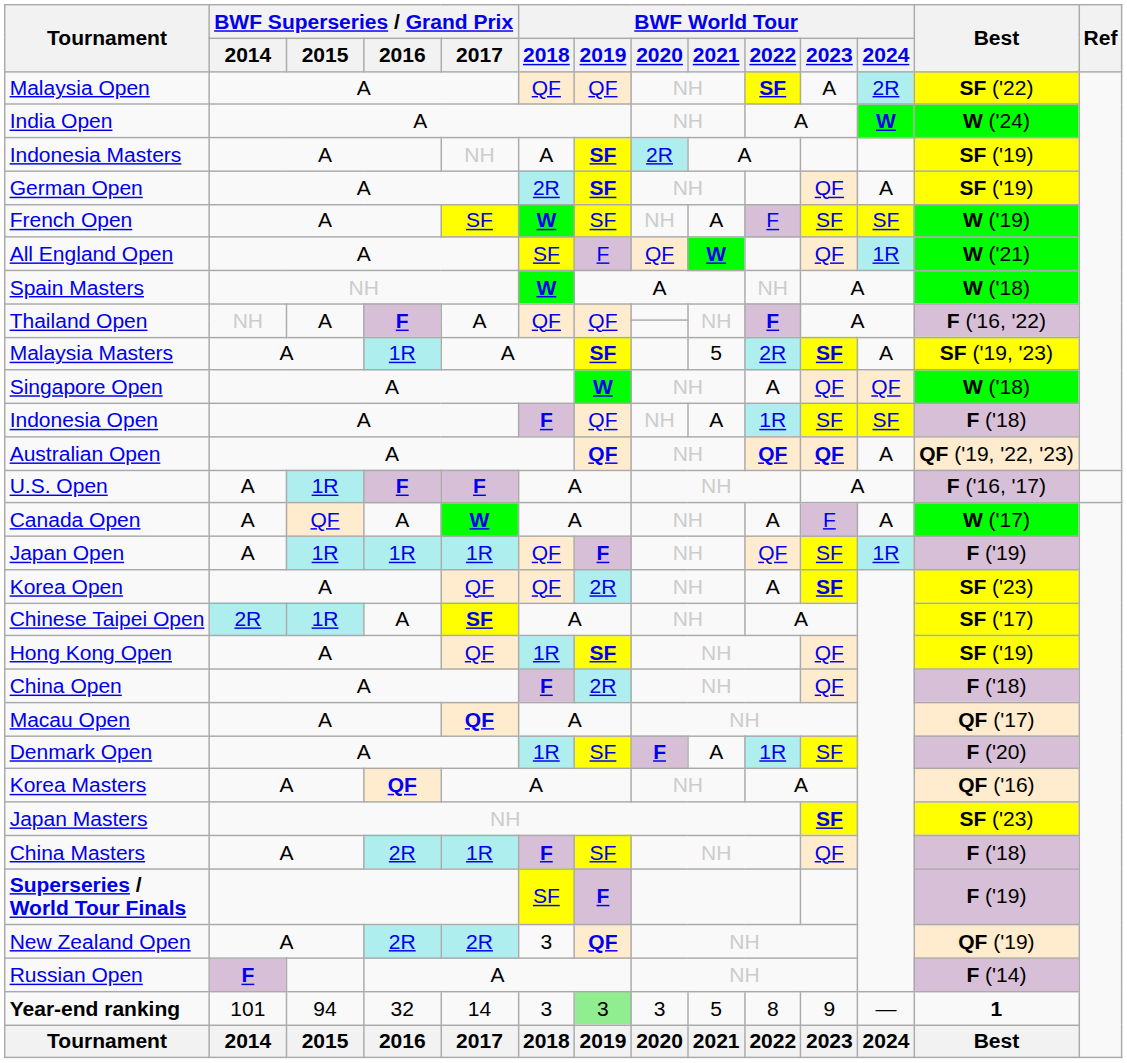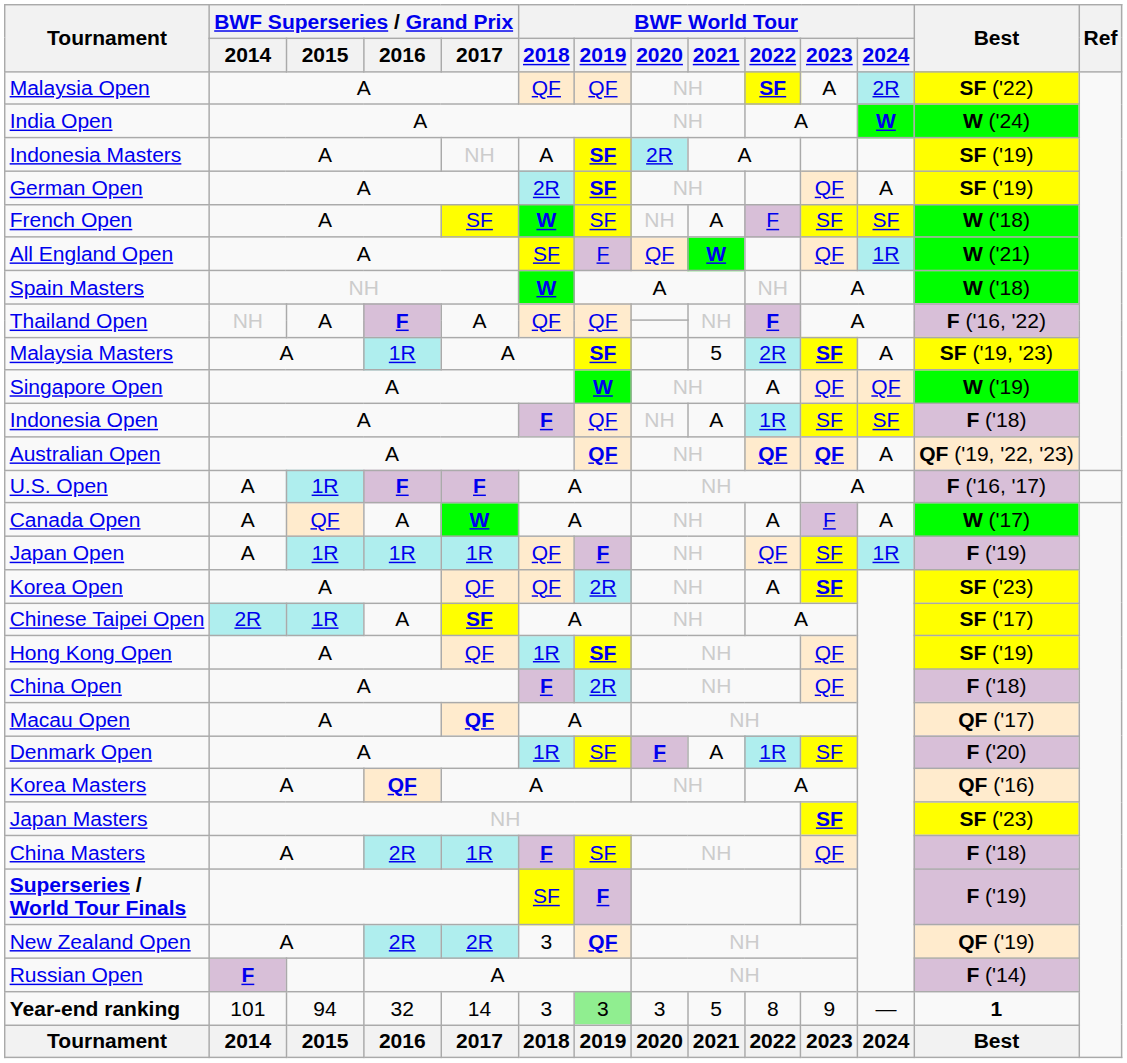 <table class="wikitable" style="font-size: 90%; text-align:center">
 <tr>
 <th rowspan="2">Tournament</th>
 <th colspan="4"><a href='#'>BWF Superseries</a> / <a href='#'>Grand Prix</a></th>
 <th colspan="7"><a href='#'>BWF World Tour</a></th>
 <th rowspan="2">Best</th>
 <th rowspan="2">Ref</th>
 </tr>
 <tr>
 <th>2014</th>
 <th>2015</th>
 <th>2016</th>
 <th>2017</th>
 <th><a href='#'>2018</a></th>
 <th><a href='#'>2019</a></th>
 <th><a href='#'>2020</a></th>
 <th><a href='#'>2021</a></th>
 <th><a href='#'>2022</a></th>
 <th><a href='#'>2023</a></th>
 <th><a href='#'>2024</a></th>
 </tr>
 <tr>
 <td align=left><a href='#'>Malaysia Open</a></td>
 <td colspan="4">A</td>
 <td bgcolor=FFEBCD><a href='#'>QF</a></td>
 <td bgcolor=FFEBCD><a href='#'>QF</a></td>
 <td colspan="2" style=color:#ccc>NH</td>
 <td bgcolor=FFFF00><strong><a href='#'>SF</a></strong></td>
 <td>A</td>
 <td bgcolor=AFEEEE><a href='#'>2R</a></td>
 <td bgcolor=FFFF00><strong>SF</strong> ('22)</td>
 </tr>
 <tr>
 <td align=left><a href='#'>India Open</a></td>
 <td colspan="6">A</td>
 <td colspan="2" style=color:#ccc>NH</td>
 <td colspan="2">A</td>
 <td bgcolor=00FF00><strong><a href='#'>W</a></strong></td>
 <td bgcolor=00FF00><strong>W</strong> ('24)</td>
 </tr>
 <tr>
 <td align=left><a href='#'>Indonesia Masters</a></td>
 <td colspan="3">A</td>
 <td style=color:#ccc>NH</td>
 <td>A</td>
 <td bgcolor=FFFF00><a href='#'><strong>SF</strong></a></td>
 <td bgcolor=AFEEEE><a href='#'>2R</a></td>
 <td colspan="2">A</td>
 <td><a href='#'></a></td>
 <td><a href='#'></a></td>
 <td bgcolor=FFFF00><strong>SF</strong> ('19)</td>
 </tr>
 <tr>
 <td align=left><a href='#'>German Open</a></td>
 <td colspan="4">A</td>
 <td bgcolor=AFEEEE><a href='#'>2R</a></td>
 <td bgcolor=FFFF00><a href='#'><strong>SF</strong></a></td>
 <td colspan="2" style=color:#ccc>NH</td>
 <td><a href='#'></a></td>
 <td bgcolor=FFEBCD><a href='#'>QF</a></td>
 <td>A</td>
 <td bgcolor=FFFF00><strong>SF</strong> ('19)</td>
 </tr>
 <tr>
 <td align=left><a href='#'>French Open</a></td>
 <td colspan="3">A</td>
 <td bgcolor=FFFF00><a href='#'>SF</a></td>
 <td bgcolor=00FF00><a href='#'><strong>W</strong></a></td>
 <td bgcolor=FFFF00><a href='#'>SF</a></td>
 <td style=color:#ccc>NH</td>
 <td>A</td>
 <td bgcolor=D8BFD8><a href='#'>F</a></td>
 <td bgcolor=FFFF00><a href='#'>SF</a></td>
 <td bgcolor=FFFF00><a href='#'>SF</a></td>
-<td bgcolor=00FF00><strong>W</strong> ('19)</td>
+<td bgcolor=00FF00><strong>W</strong> ('18)</td>
 </tr>
 <tr>
 <td align=left><a href='#'>All England Open</a></td>
 <td colspan="4">A</td>
 <td bgcolor=FFFF00><a href='#'>SF</a></td>
 <td bgcolor=D8BFD8><a href='#'>F</a></td>
 <td bgcolor=FFEBCD><a href='#'>QF</a></td>
 <td bgcolor=00FF00><a href='#'><strong>W</strong></a></td>
 <td><a href='#'></a></td>
 <td bgcolor=FFEBCD><a href='#'>QF</a></td>
 <td bgcolor=AFEEEE><a href='#'>1R</a></td>
 <td bgcolor=00FF00><strong>W</strong> ('21)</td>
 </tr>
 <tr>
 <td align=left><a href='#'>Spain Masters</a></td>
 <td colspan="4" style=color:#ccc>NH</td>
 <td bgcolor=00FF00><a href='#'><strong>W</strong></a></td>
 <td colspan="3">A</td>
 <td style=color:#ccc>NH</td>
 <td colspan="2">A</td>
 <td bgcolor=00FF00><strong>W</strong> ('18)</td>
 </tr>
 <tr>
 <td rowspan="2" align=left><a href='#'>Thailand Open</a></td>
 <td rowspan="2" style=color:#ccc>NH</td>
 <td rowspan="2">A</td>
 <td rowspan="2" bgcolor=D8BFD8><strong><a href='#'>F</a></strong></td>
 <td rowspan="2">A</td>
 <td rowspan="2" bgcolor=FFEBCD><a href='#'>QF</a></td>
 <td rowspan="2" bgcolor=FFEBCD><a href='#'>QF</a></td>
 <td><a href='#'></a></td>
 <td rowspan="2" style=color:#ccc>NH</td>
 <td rowspan="2" bgcolor=D8BFD8><strong><a href='#'>F</a></strong></td>
 <td rowspan="2" colspan="2">A</td>
 <td rowspan="2" bgcolor=D8BFD8><strong>F</strong> ('16, '22)</td>
 </tr>
 <tr>
 <td><a href='#'></a></td>
 </tr>
 <tr>
 <td align=left><a href='#'>Malaysia Masters</a></td>
 <td colspan="2">A</td>
 <td bgcolor=AFEEEE><a href='#'>1R</a></td>
 <td colspan="2">A</td>
 <td bgcolor=FFFF00><a href='#'><strong>SF</strong></a></td>
 <td><a href='#'></a></td>
 <td>5</td>
 <td bgcolor=AFEEEE><a href='#'>2R</a></td>
 <td bgcolor=FFFF00><a href='#'><strong>SF</strong></a></td>
 <td>A</td>
 <td bgcolor=FFFF00><strong>SF</strong> ('19, '23)</td>
 </tr>
 <tr>
 <td align=left><a href='#'>Singapore Open</a></td>
 <td colspan="5">A</td>
 <td bgcolor=00FF00><a href='#'><strong>W</strong></a></td>
 <td colspan="2" style=color:#ccc>NH</td>
 <td>A</td>
 <td bgcolor=FFEBCD><a href='#'>QF</a></td>
 <td bgcolor=FFEBCD><a href='#'>QF</a></td>
-<td bgcolor=00FF00><strong>W</strong> ('18)</td>
+<td bgcolor=00FF00><strong>W</strong> ('19)</td>
 </tr>
 <tr>
 <td align=left><a href='#'>Indonesia Open</a></td>
 <td colspan="4">A</td>
 <td bgcolor=D8BFD8><a href='#'><strong>F</strong></a></td>
 <td bgcolor=FFEBCD><a href='#'>QF</a></td>
 <td style=color:#ccc>NH</td>
 <td>A</td>
 <td bgcolor=AFEEEE><a href='#'>1R</a></td>
 <td bgcolor=FFFF00><a href='#'>SF</a></td>
 <td bgcolor=FFFF00><a href='#'>SF</a></td>
 <td bgcolor=D8BFD8><strong>F</strong> ('18)</td>
 </tr>
 <tr>
 <td align=left><a href='#'>Australian Open</a></td>
 <td colspan="5">A</td>
 <td bgcolor=FFEBCD><strong><a href='#'>QF</a></strong></td>
 <td colspan="2" style=color:#ccc>NH</td>
 <td bgcolor=FFEBCD><strong><a href='#'>QF</a></strong></td>
 <td bgcolor=FFEBCD><strong><a href='#'>QF</a></strong></td>
 <td>A</td>
 <td bgcolor=FFEBCD><strong>QF</strong> ('19, '22, '23)</td>
 </tr>
 <tr>
 <td align=left><a href='#'>U.S. Open</a></td>
 <td>A</td>
 <td bgcolor=AFEEEE><a href='#'>1R</a></td>
 <td bgcolor=D8BFD8><strong><a href='#'>F</a></strong></td>
 <td bgcolor=D8BFD8><strong><a href='#'>F</a></strong></td>
 <td colspan="2">A</td>
 <td colspan="3" style=color:#ccc>NH</td>
 <td colspan="2">A</td>
 <td bgcolor=D8BFD8><strong>F</strong> ('16, '17)</td>
 <td></td>
 </tr>
 <tr>
 <td align=left><a href='#'>Canada Open</a></td>
 <td>A</td>
 <td bgcolor=FFEBCD><a href='#'>QF</a></td>
 <td>A</td>
 <td bgcolor=00FF00><a href='#'><strong>W</strong></a></td>
 <td colspan="2">A</td>
 <td colspan="2" style=color:#ccc>NH</td>
 <td>A</td>
 <td bgcolor=D8BFD8><a href='#'>F</a></td>
 <td>A</td>
 <td bgcolor=00FF00><strong>W</strong> ('17)</td>
 </tr>
 <tr>
 <td align=left><a href='#'>Japan Open</a></td>
 <td>A</td>
 <td bgcolor=AFEEEE><a href='#'>1R</a></td>
 <td bgcolor=AFEEEE><a href='#'>1R</a></td>
 <td bgcolor=AFEEEE><a href='#'>1R</a></td>
 <td bgcolor=FFEBCD><a href='#'>QF</a></td>
 <td bgcolor=D8BFD8><a href='#'><strong>F</strong></a></td>
 <td colspan="2" style=color:#ccc>NH</td>
 <td bgcolor=FFEBCD><a href='#'>QF</a></td>
 <td bgcolor=FFFF00><a href='#'>SF</a></td>
 <td bgcolor=AFEEEE><a href='#'>1R</a></td>
 <td bgcolor=D8BFD8><strong>F</strong> ('19)</td>
 </tr>
 <tr>
 <td align=left><a href='#'>Korea Open</a></td>
 <td colspan="3">A</td>
 <td bgcolor=FFEBCD><a href='#'>QF</a></td>
 <td bgcolor=FFEBCD><a href='#'>QF</a></td>
 <td bgcolor=AFEEEE><a href='#'>2R</a></td>
 <td colspan="2" style=color:#ccc>NH</td>
 <td>A</td>
 <td bgcolor=FFFF00><strong><a href='#'>SF</a></strong></td>
 <td rowspan="12"></td>
 <td bgcolor=FFFF00><strong>SF</strong> ('23)</td>
 </tr>
 <tr>
 <td align=left><a href='#'>Chinese Taipei Open</a></td>
 <td bgcolor=AFEEEE><a href='#'>2R</a></td>
 <td bgcolor=AFEEEE><a href='#'>1R</a></td>
 <td>A</td>
 <td bgcolor=FFFF00><a href='#'><strong>SF</strong></a></td>
 <td colspan="2">A</td>
 <td colspan="2" style=color:#ccc>NH</td>
 <td colspan="2">A</td>
 <td bgcolor=FFFF00><strong>SF</strong> ('17)</td>
 </tr>
 <tr>
 <td align=left><a href='#'>Hong Kong Open</a></td>
 <td colspan="3">A</td>
 <td bgcolor=FFEBCD><a href='#'>QF</a></td>
 <td bgcolor=AFEEEE><a href='#'>1R</a></td>
 <td bgcolor=FFFF00><a href='#'><strong>SF</strong></a></td>
 <td colspan="3" style=color:#ccc>NH</td>
 <td bgcolor=FFEBCD><a href='#'>QF</a></td>
 <td bgcolor=FFFF00><strong>SF</strong> ('19)</td>
 </tr>
 <tr>
 <td align=left><a href='#'>China Open</a></td>
 <td colspan="4">A</td>
 <td bgcolor=D8BFD8><a href='#'><strong>F</strong></a></td>
 <td bgcolor=AFEEEE><a href='#'>2R</a></td>
 <td colspan="3" style=color:#ccc>NH</td>
 <td bgcolor=FFEBCD><a href='#'>QF</a></td>
 <td bgcolor=D8BFD8><strong>F</strong> ('18)</td>
 </tr>
 <tr>
 <td align=left><a href='#'>Macau Open</a></td>
 <td colspan="3">A</td>
 <td bgcolor=FFEBCD><a href='#'><strong>QF</strong></a></td>
 <td colspan="2">A</td>
 <td colspan="4" style=color:#ccc>NH</td>
 <td bgcolor=FFEBCD><strong>QF</strong> ('17)</td>
 </tr>
 <tr>
 <td align=left><a href='#'>Denmark Open</a></td>
 <td colspan="4">A</td>
 <td bgcolor=AFEEEE><a href='#'>1R</a></td>
 <td bgcolor=FFFF00><a href='#'>SF</a></td>
 <td bgcolor=D8BFD8><a href='#'><strong>F</strong></a></td>
 <td>A</td>
 <td bgcolor=AFEEEE><a href='#'>1R</a></td>
 <td bgcolor=FFFF00><a href='#'>SF</a></td>
 <td bgcolor=D8BFD8><strong>F</strong> ('20)</td>
 </tr>
 <tr>
 <td align=left><a href='#'>Korea Masters</a></td>
 <td colspan="2">A</td>
 <td bgcolor=FFEBCD><a href='#'><strong>QF</strong></a></td>
 <td colspan="3">A</td>
 <td colspan="2" style=color:#ccc>NH</td>
 <td colspan="2">A</td>
 <td bgcolor=FFEBCD><strong>QF</strong> ('16)</td>
 </tr>
 <tr>
 <td align=left><a href='#'>Japan Masters</a></td>
 <td colspan="9" style=color:#ccc>NH</td>
 <td bgcolor=FFFF00><a href='#'><strong>SF</strong></a></td>
 <td bgcolor=FFFF00><strong>SF</strong> ('23)</td>
 </tr>
 <tr>
 <td align=left><a href='#'>China Masters</a></td>
 <td colspan="2">A</td>
 <td bgcolor=AFEEEE><a href='#'>2R</a></td>
 <td bgcolor=AFEEEE><a href='#'>1R</a></td>
 <td bgcolor=D8BFD8><a href='#'><strong>F</strong></a></td>
 <td bgcolor=FFFF00><a href='#'>SF</a></td>
 <td colspan="3" style=color:#ccc>NH</td>
 <td bgcolor=FFEBCD><a href='#'>QF</a></td>
 <td bgcolor=D8BFD8><strong>F</strong> ('18)</td>
 </tr>
 <tr>
 <td align=left><strong><a href='#'>Superseries</a> /<br> <a href='#'>World Tour Finals</a></strong></td>
 <td colspan="4"></td>
 <td bgcolor=FFFF00><a href='#'>SF</a></td>
 <td bgcolor=D8BFD8><a href='#'><strong>F</strong></a></td>
 <td colspan="3"></td>
 <td><a href='#'></a></td>
 <td bgcolor=D8BFD8><strong>F</strong> ('19)</td>
 </tr>
 <tr>
 <td align=left><a href='#'>New Zealand Open</a></td>
 <td colspan="2">A</td>
 <td bgcolor=AFEEEE><a href='#'>2R</a></td>
 <td bgcolor=AFEEEE><a href='#'>2R</a></td>
 <td>3</td>
 <td bgcolor=FFEBCD><a href='#'><strong>QF</strong></a></td>
 <td colspan="4" style=color:#ccc>NH</td>
 <td bgcolor=FFEBCD><strong>QF</strong> ('19)</td>
 </tr>
 <tr>
 <td align=left><a href='#'>Russian Open</a></td>
 <td bgcolor=D8BFD8><a href='#'><strong>F</strong></a></td>
 <td><a href='#'></a></td>
 <td colspan="4">A</td>
 <td colspan="4" style=color:#ccc>NH</td>
 <td bgcolor=D8BFD8><strong>F</strong> ('14)</td>
 </tr>
 <tr>
 <td align=left><strong>Year-end ranking</strong></td>
 <td>101</td>
 <td>94</td>
 <td>32</td>
 <td>14</td>
 <td>3</td>
 <td style="background: lightgreen;">3</td>
 <td>3</td>
 <td>5</td>
 <td>8</td>
 <td>9</td>
 <td>—</td>
 <td><strong>1</strong></td>
 </tr>
 <tr>
 <th>Tournament</th>
 <th>2014</th>
 <th>2015</th>
 <th>2016</th>
 <th>2017</th>
 <th>2018</th>
 <th>2019</th>
 <th>2020</th>
 <th>2021</th>
 <th>2022</th>
 <th>2023</th>
 <th>2024</th>
 <th>Best</th>
 </tr>
 </table>
